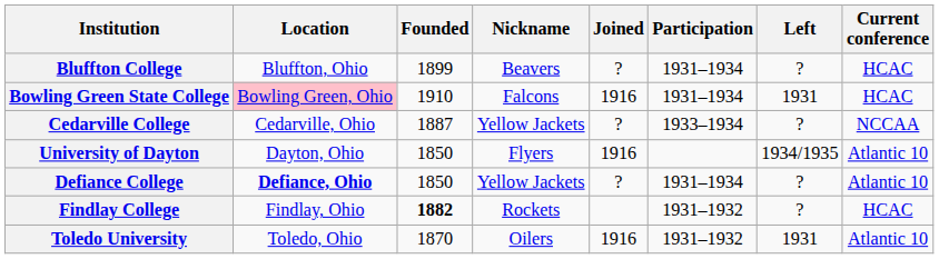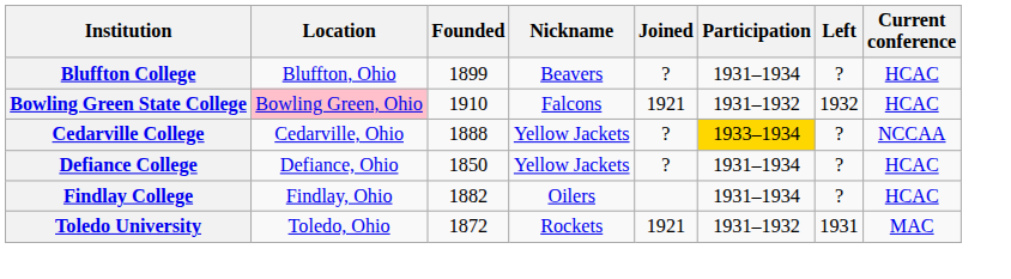 <table class="wikitable sortable" style="text-align:center">
 <tr>
 <th>Institution</th>
 <th>Location</th>
 <th>Founded</th>
 <th>Nickname</th>
 <th>Joined</th>
 <th>Participation</th>
 <th>Left</th>
 <th>Current<br>conference</th>
 </tr>
 <tr>
 <th><a href='#'>Bluffton College</a></th>
 <td><a href='#'>Bluffton, Ohio</a></td>
 <td>1899</td>
 <td><a href='#'>Beavers</a></td>
 <td>?</td>
 <td>1931–1934</td>
 <td>?</td>
 <td><a href='#'>HCAC</a></td>
 </tr>
 <tr>
 <th><a href='#'>Bowling Green State College</a></th>
 <td style="background: pink;"><a href='#'>Bowling Green, Ohio</a></td>
 <td>1910</td>
 <td><a href='#'>Falcons</a></td>
-<td>1916</td>
-<td>1931–1934</td>
-<td>1931</td>
+<td>1921</td>
+<td>1931–1932</td>
+<td>1932</td>
 <td><a href='#'>HCAC</a></td>
 </tr>
 <tr>
 <th><a href='#'>Cedarville College</a></th>
 <td><a href='#'>Cedarville, Ohio</a></td>
-<td>1887</td>
+<td>1888</td>
 <td><a href='#'>Yellow Jackets</a></td>
 <td>?</td>
-<td>1933–1934</td>
+<td style="background: gold;">1933–1934</td>
 <td>?</td>
 <td><a href='#'>NCCAA</a></td>
 </tr>
 <tr>
-<th><a href='#'>University of Dayton</a></th>
-<td><a href='#'>Dayton, Ohio</a></td>
-<td>1850</td>
-<td><a href='#'>Flyers</a></td>
-<td>1916</td>
-<td></td>
-<td>1934/1935 </td>
-<td><a href='#'>Atlantic 10</a></td>
-</tr>
-<tr>
 <th><a href='#'>Defiance College</a></th>
-<td><strong><a href='#'>Defiance, Ohio</a></strong></td>
+<td><a href='#'>Defiance, Ohio</a></td>
 <td>1850</td>
 <td><a href='#'>Yellow Jackets</a></td>
 <td>?</td>
 <td>1931–1934</td>
 <td>?</td>
-<td><a href='#'>Atlantic 10</a></td>
+<td><a href='#'>HCAC</a></td>
 </tr>
 <tr>
 <th><a href='#'>Findlay College</a></th>
 <td><a href='#'>Findlay, Ohio</a></td>
-<td><strong>1882</strong></td>
-<td><a href='#'>Rockets</a></td>
+<td>1882</td>
+<td><a href='#'>Oilers</a></td>
 <td></td>
-<td>1931–1932</td>
+<td>1931–1934</td>
 <td>?</td>
 <td><a href='#'>HCAC</a></td>
 </tr>
 <tr>
 <th><a href='#'>Toledo University</a></th>
 <td><a href='#'>Toledo, Ohio</a></td>
-<td>1870</td>
-<td><a href='#'>Oilers</a></td>
-<td>1916</td>
+<td>1872</td>
+<td><a href='#'>Rockets</a></td>
+<td>1921</td>
 <td>1931–1932</td>
 <td>1931</td>
-<td><a href='#'>Atlantic 10</a></td>
+<td><a href='#'>MAC</a></td>
 </tr>
 </table>
